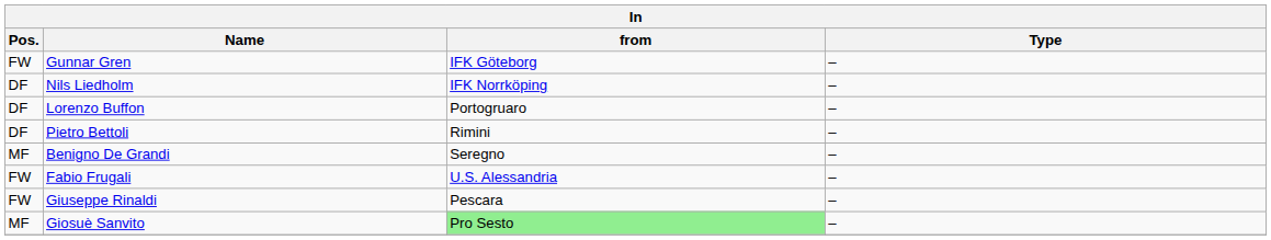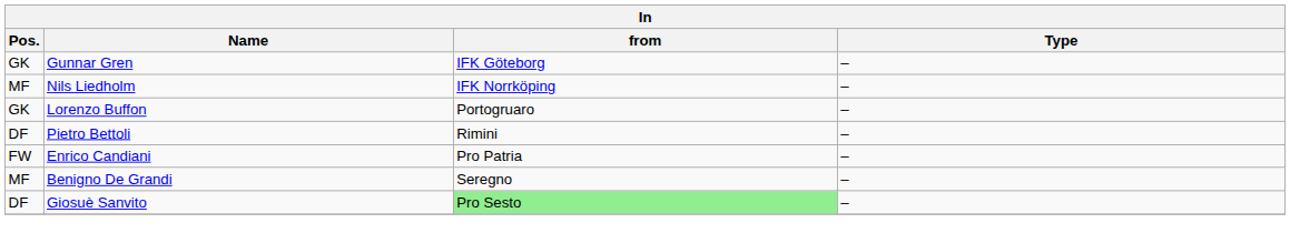 <table class="wikitable" style="font-size:90%;width:99%;">
 <tr>
 <th colspan="4">In</th>
 </tr>
 <tr>
 <th width=3%>Pos.</th>
 <th width=32%>Name</th>
 <th width=30%>from</th>
 <th width=35%>Type</th>
 </tr>
 <tr>
-<td>FW</td>
+<td>GK</td>
 <td><a href='#'>Gunnar Gren</a></td>
 <td><a href='#'>IFK Göteborg</a></td>
 <td>–</td>
 </tr>
 <tr>
-<td>DF</td>
+<td>MF</td>
 <td><a href='#'>Nils Liedholm</a></td>
 <td><a href='#'>IFK Norrköping</a></td>
 <td>–</td>
 </tr>
 <tr>
-<td>DF</td>
+<td>GK</td>
 <td><a href='#'>Lorenzo Buffon</a></td>
 <td>Portogruaro</td>
 <td>–</td>
 </tr>
 <tr>
 <td>DF</td>
 <td><a href='#'>Pietro Bettoli</a></td>
 <td>Rimini</td>
 <td>–</td>
 </tr>
 <tr>
+<td>FW</td>
+<td><a href='#'>Enrico Candiani</a></td>
+<td>Pro Patria</td>
+<td>–</td>
+</tr>
+<tr>
 <td>MF</td>
 <td><a href='#'>Benigno De Grandi</a></td>
 <td>Seregno</td>
 <td>–</td>
 </tr>
 <tr>
-<td>FW</td>
-<td><a href='#'>Fabio Frugali</a></td>
-<td><a href='#'>U.S. Alessandria</a></td>
-<td>–</td>
-</tr>
-<tr>
-<td>FW</td>
-<td><a href='#'>Giuseppe Rinaldi</a></td>
-<td>Pescara</td>
-<td>–</td>
-</tr>
-<tr>
-<td>MF</td>
+<td>DF</td>
 <td><a href='#'>Giosuè Sanvito</a></td>
 <td style="background: lightgreen;">Pro Sesto</td>
 <td>–</td>
 </tr>
 <tr>
 </tr>
 </table>
